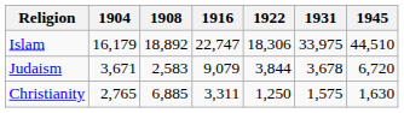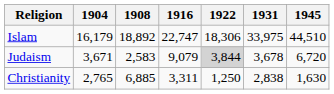 <table class="wikitable sortable">
 <tr>
 <th>Religion</th>
 <th>1904</th>
 <th>1908</th>
 <th>1916</th>
 <th>1922</th>
 <th>1931</th>
 <th>1945</th>
 </tr>
 <tr>
 <td><a href='#'>Islam</a></td>
 <td align=right>16,179</td>
 <td align=right>18,892</td>
 <td align=right>22,747</td>
 <td align=right>18,306</td>
 <td align=right>33,975</td>
 <td align=right>44,510</td>
 </tr>
 <tr>
 <td><a href='#'>Judaism</a></td>
 <td align=right>3,671</td>
 <td align=right>2,583</td>
 <td align=right>9,079</td>
-<td align=right>3,844</td>
+<td align=right style="background: lightgrey;">3,844</td>
 <td align=right>3,678</td>
 <td align=right>6,720</td>
 </tr>
 <tr>
 <td><a href='#'>Christianity</a></td>
 <td align=right>2,765</td>
 <td align=right>6,885</td>
 <td align=right>3,311</td>
 <td align=right>1,250</td>
-<td align=right>1,575</td>
+<td align=right>2,838</td>
 <td align=right>1,630</td>
 </tr>
 </table>
